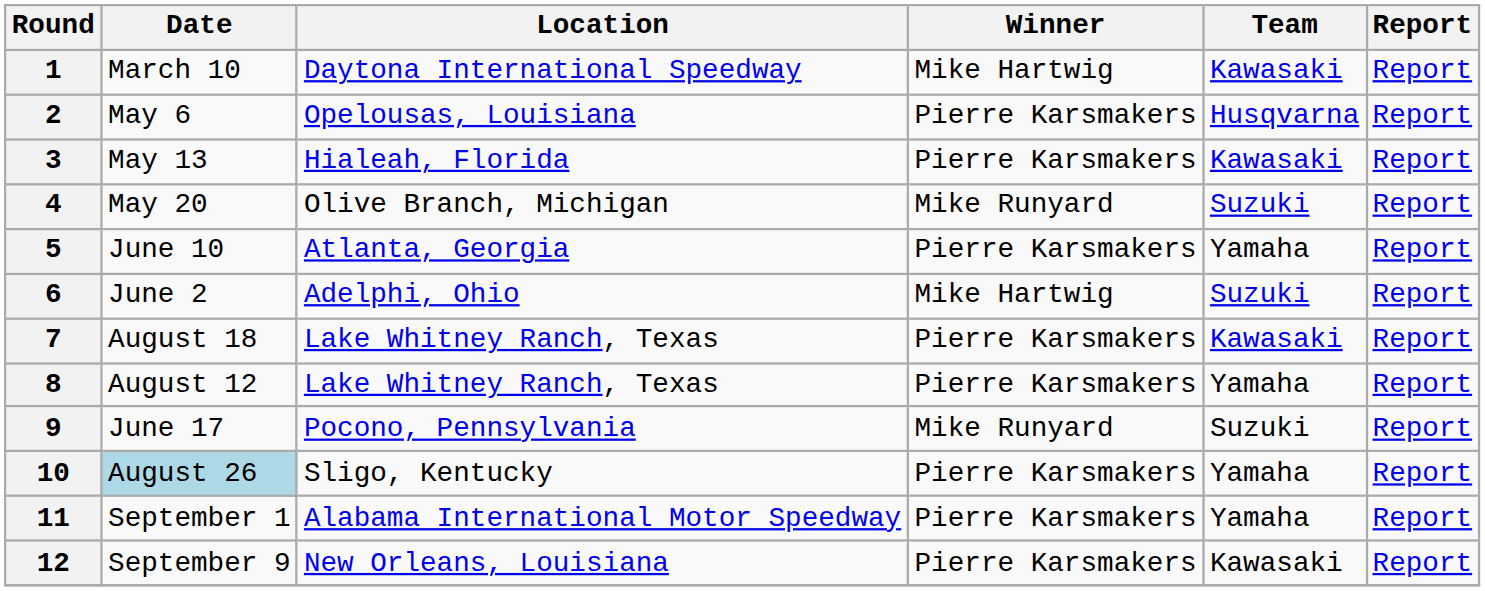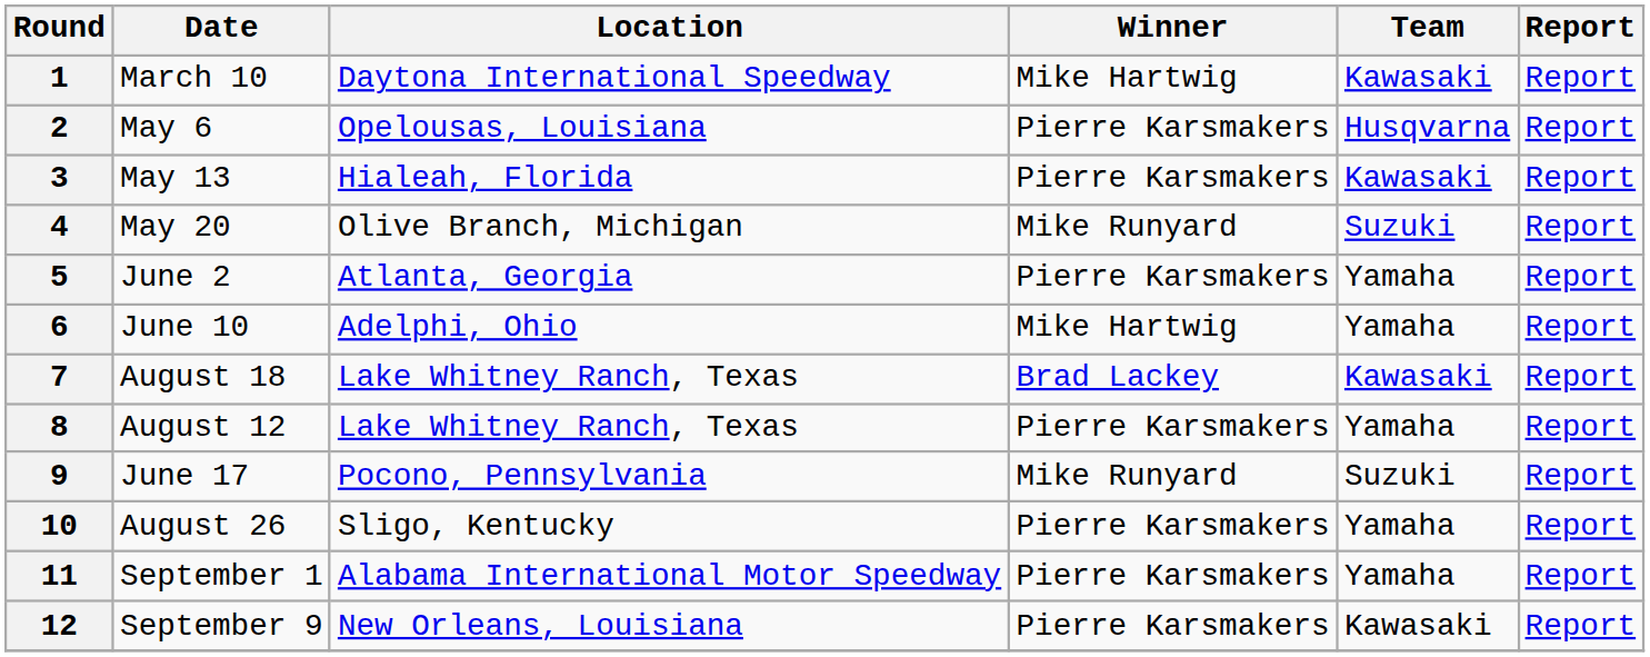 <table class="wikitable" style="font-size: 95%;">
 <tr>
 <th align=center>Round</th>
 <th align=center>Date</th>
 <th align=center>Location</th>
 <th align=center>Winner</th>
 <th align=center>Team</th>
 <th align=center>Report</th>
 </tr>
 <tr>
 <th>1</th>
 <td>March 10</td>
 <td><a href='#'>Daytona International Speedway</a></td>
 <td> Mike Hartwig</td>
 <td><a href='#'>Kawasaki</a></td>
 <td><a href='#'>Report</a></td>
 </tr>
 <tr>
 <th>2</th>
 <td>May 6</td>
 <td><a href='#'>Opelousas, Louisiana</a></td>
 <td> Pierre Karsmakers</td>
 <td><a href='#'>Husqvarna</a></td>
 <td><a href='#'>Report</a></td>
 </tr>
 <tr>
 <th>3</th>
 <td>May 13</td>
 <td><a href='#'>Hialeah, Florida</a></td>
 <td> Pierre Karsmakers</td>
 <td><a href='#'>Kawasaki</a></td>
 <td><a href='#'>Report</a></td>
 </tr>
 <tr>
 <th>4</th>
 <td>May 20</td>
 <td>Olive Branch, Michigan</td>
 <td> Mike Runyard</td>
 <td><a href='#'>Suzuki</a></td>
 <td><a href='#'>Report</a></td>
 </tr>
 <tr>
 <th>5</th>
-<td>June 10</td>
+<td>June 2</td>
 <td><a href='#'>Atlanta, Georgia</a></td>
 <td> Pierre Karsmakers</td>
 <td>Yamaha</td>
 <td><a href='#'>Report</a></td>
 </tr>
 <tr>
 <th>6</th>
-<td>June 2</td>
+<td>June 10</td>
 <td><a href='#'>Adelphi, Ohio</a></td>
 <td> Mike Hartwig</td>
-<td><a href='#'>Suzuki</a></td>
+<td>Yamaha</td>
 <td><a href='#'>Report</a></td>
 </tr>
 <tr>
 <th>7</th>
 <td>August 18</td>
 <td><a href='#'>Lake Whitney Ranch</a>, Texas</td>
-<td> Pierre Karsmakers</td>
+<td> <a href='#'>Brad Lackey</a></td>
 <td><a href='#'>Kawasaki</a></td>
 <td><a href='#'>Report</a></td>
 </tr>
 <tr>
 <th>8</th>
 <td>August 12</td>
 <td><a href='#'>Lake Whitney Ranch</a>, Texas</td>
 <td> Pierre Karsmakers</td>
 <td>Yamaha</td>
 <td><a href='#'>Report</a></td>
 </tr>
 <tr>
 <th>9</th>
 <td>June 17</td>
 <td><a href='#'>Pocono, Pennsylvania</a></td>
 <td> Mike Runyard</td>
 <td>Suzuki</td>
 <td><a href='#'>Report</a></td>
 </tr>
 <tr>
 <th>10</th>
-<td style="background: lightblue;">August 26</td>
+<td>August 26</td>
 <td>Sligo, Kentucky</td>
 <td> Pierre Karsmakers</td>
 <td>Yamaha</td>
 <td><a href='#'>Report</a></td>
 </tr>
 <tr>
 <th>11</th>
 <td>September 1</td>
 <td><a href='#'>Alabama International Motor Speedway</a></td>
 <td> Pierre Karsmakers</td>
 <td>Yamaha</td>
 <td><a href='#'>Report</a></td>
 </tr>
 <tr>
 <th>12</th>
 <td>September 9</td>
 <td><a href='#'>New Orleans, Louisiana</a></td>
 <td> Pierre Karsmakers</td>
 <td>Kawasaki</td>
 <td><a href='#'>Report</a></td>
 </tr>
 <tr>
 </tr>
 </table>
